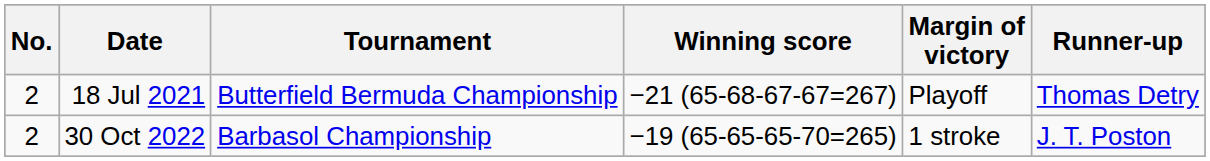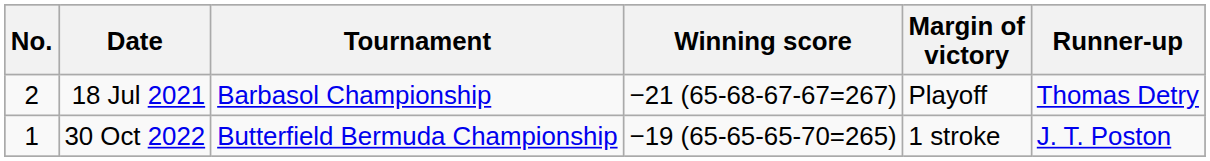 <table class="wikitable" style="font-size:95%;">
 <tr>
 <th>No.</th>
 <th>Date</th>
 <th>Tournament</th>
 <th>Winning score</th>
 <th>Margin of<br>victory</th>
 <th>Runner-up</th>
 </tr>
 <tr>
 <td align=center>2</td>
 <td align=right>18 Jul <a href='#'>2021</a></td>
-<td><a href='#'>Butterfield Bermuda Championship</a></td>
+<td><a href='#'>Barbasol Championship</a></td>
 <td>−21 (65-68-67-67=267)</td>
 <td>Playoff</td>
 <td> <a href='#'>Thomas Detry</a></td>
 </tr>
 <tr>
-<td align=center>2</td>
+<td align=center>1</td>
 <td align=right>30 Oct <a href='#'>2022</a></td>
-<td><a href='#'>Barbasol Championship</a></td>
+<td><a href='#'>Butterfield Bermuda Championship</a></td>
 <td>−19 (65-65-65-70=265)</td>
 <td>1 stroke</td>
 <td> <a href='#'>J. T. Poston</a></td>
 </tr>
 </table>
